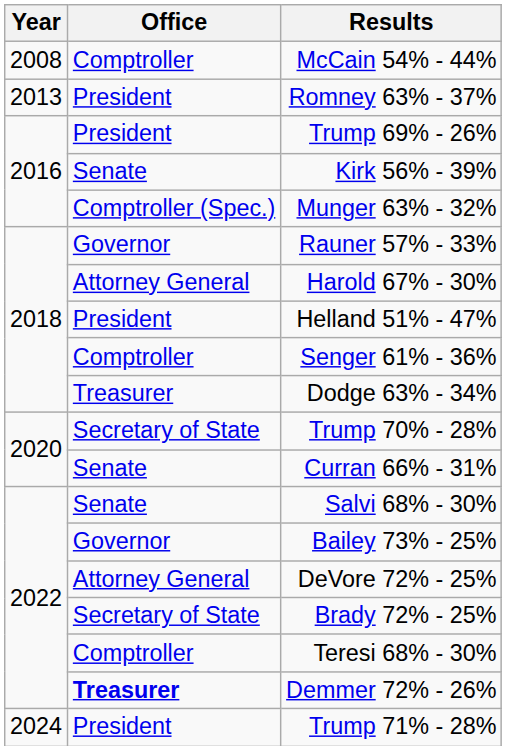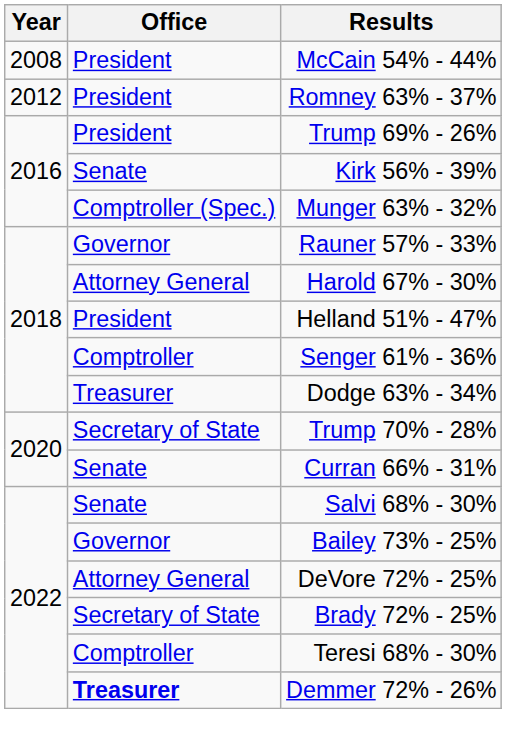 <table class=wikitable>
 <tr>
 <th>Year</th>
 <th>Office</th>
 <th>Results</th>
 </tr>
 <tr>
 <td>2008</td>
-<td><a href='#'>Comptroller</a></td>
+<td><a href='#'>President</a></td>
 <td align="right" ><a href='#'>McCain</a> 54% - 44%</td>
 </tr>
 <tr>
-<td>2013</td>
+<td>2012</td>
 <td><a href='#'>President</a></td>
 <td align="right" ><a href='#'>Romney</a> 63% - 37%</td>
 </tr>
 <tr>
 <td rowspan=3>2016</td>
 <td><a href='#'>President</a></td>
 <td align="right" ><a href='#'>Trump</a> 69% - 26%</td>
 </tr>
 <tr>
 <td><a href='#'>Senate</a></td>
 <td align="right" ><a href='#'>Kirk</a> 56% - 39%</td>
 </tr>
 <tr>
 <td><a href='#'>Comptroller (Spec.)</a></td>
 <td align="right" ><a href='#'>Munger</a> 63% - 32%</td>
 </tr>
 <tr>
 <td rowspan=5>2018</td>
 <td><a href='#'>Governor</a></td>
 <td align="right" ><a href='#'>Rauner</a> 57% - 33%</td>
 </tr>
 <tr>
 <td><a href='#'>Attorney General</a></td>
 <td align="right" ><a href='#'>Harold</a> 67% - 30%</td>
 </tr>
 <tr>
 <td><a href='#'>President</a></td>
 <td align="right" >Helland 51% - 47%</td>
 </tr>
 <tr>
 <td><a href='#'>Comptroller</a></td>
 <td align="right" ><a href='#'>Senger</a> 61% - 36%</td>
 </tr>
 <tr>
 <td><a href='#'>Treasurer</a></td>
 <td align="right" >Dodge 63% - 34%</td>
 </tr>
 <tr>
 <td rowspan=2>2020</td>
 <td><a href='#'>Secretary of State</a></td>
 <td align="right" ><a href='#'>Trump</a> 70% - 28%</td>
 </tr>
 <tr>
 <td><a href='#'>Senate</a></td>
 <td align="right" ><a href='#'>Curran</a> 66% - 31%</td>
 </tr>
 <tr>
 <td rowspan=6>2022</td>
 <td><a href='#'>Senate</a></td>
 <td align="right" ><a href='#'>Salvi</a> 68% - 30%</td>
 </tr>
 <tr>
 <td><a href='#'>Governor</a></td>
 <td align="right" ><a href='#'>Bailey</a> 73% - 25%</td>
 </tr>
 <tr>
 <td><a href='#'>Attorney General</a></td>
 <td align="right" >DeVore 72% - 25%</td>
 </tr>
 <tr>
 <td><a href='#'>Secretary of State</a></td>
 <td align="right" ><a href='#'>Brady</a> 72% - 25%</td>
 </tr>
 <tr>
 <td><a href='#'>Comptroller</a></td>
 <td align="right" >Teresi 68% - 30%</td>
 </tr>
 <tr>
 <td><strong><a href='#'>Treasurer</a></strong></td>
 <td align="right" ><a href='#'>Demmer</a> 72% - 26%</td>
 </tr>
-<tr>
-<td>2024</td>
-<td><a href='#'>President</a></td>
-<td align="right" ><a href='#'>Trump</a> 71% - 28%</td>
-</tr>
 </table>
